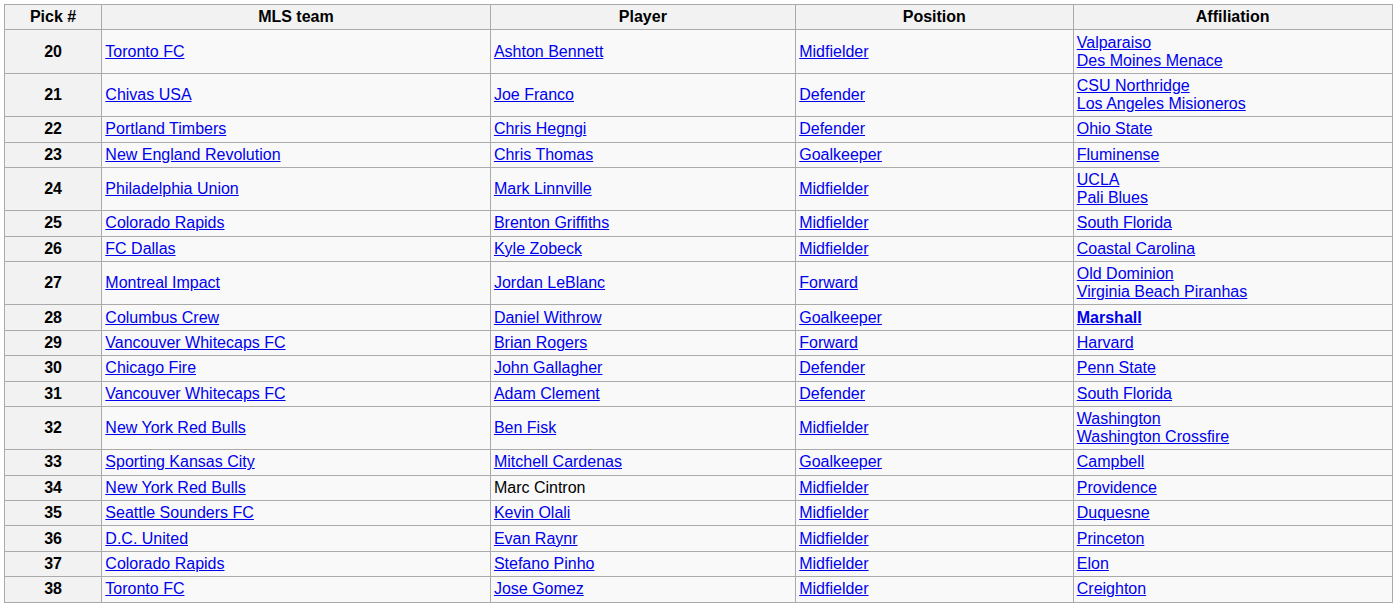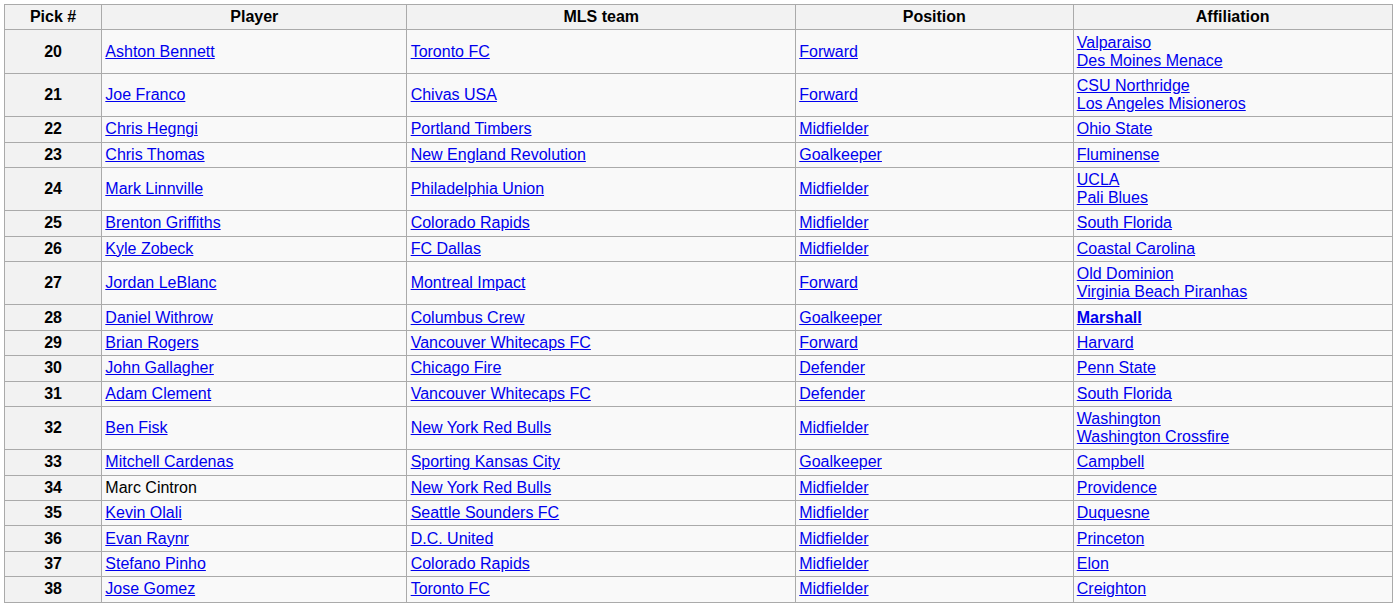 <table class="wikitable sortable" style="width:70%">
 <tr>
 <th width=7%>Pick #</th>
+<th width=22%>Player</th>
 <th width=28%>MLS team</th>
-<th width=22%>Player</th>
 <th width=20%>Position</th>
 <th>Affiliation</th>
 </tr>
 <tr>
 <th>20</th>
+<td> <a href='#'>Ashton Bennett</a></td>
 <td><a href='#'>Toronto FC</a></td>
-<td> <a href='#'>Ashton Bennett</a></td>
-<td><a href='#'>Midfielder</a></td>
+<td><a href='#'>Forward</a></td>
 <td><a href='#'>Valparaiso</a><br><a href='#'>Des Moines Menace</a></td>
 </tr>
 <tr>
 <th>21</th>
+<td> <a href='#'>Joe Franco</a></td>
 <td><a href='#'>Chivas USA</a></td>
-<td> <a href='#'>Joe Franco</a></td>
-<td><a href='#'>Defender</a></td>
+<td><a href='#'>Forward</a></td>
 <td><a href='#'>CSU Northridge</a><br><a href='#'>Los Angeles Misioneros</a></td>
 </tr>
 <tr>
 <th>22</th>
+<td> <a href='#'>Chris Hegngi</a></td>
 <td><a href='#'>Portland Timbers</a></td>
-<td> <a href='#'>Chris Hegngi</a></td>
-<td><a href='#'>Defender</a></td>
+<td><a href='#'>Midfielder</a></td>
 <td><a href='#'>Ohio State</a></td>
 </tr>
 <tr>
 <th>23</th>
+<td> <a href='#'>Chris Thomas</a></td>
 <td><a href='#'>New England Revolution</a></td>
-<td> <a href='#'>Chris Thomas</a></td>
 <td><a href='#'>Goalkeeper</a></td>
 <td><a href='#'>Fluminense</a></td>
 </tr>
 <tr>
 <th>24</th>
+<td> <a href='#'>Mark Linnville</a></td>
 <td><a href='#'>Philadelphia Union</a></td>
-<td> <a href='#'>Mark Linnville</a></td>
 <td><a href='#'>Midfielder</a></td>
 <td><a href='#'>UCLA</a><br><a href='#'>Pali Blues</a></td>
 </tr>
 <tr>
 <th>25</th>
+<td> <a href='#'>Brenton Griffiths</a></td>
 <td><a href='#'>Colorado Rapids</a></td>
-<td> <a href='#'>Brenton Griffiths</a></td>
 <td><a href='#'>Midfielder</a></td>
 <td><a href='#'>South Florida</a></td>
 </tr>
 <tr>
 <th>26</th>
+<td> <a href='#'>Kyle Zobeck</a></td>
 <td><a href='#'>FC Dallas</a></td>
-<td> <a href='#'>Kyle Zobeck</a></td>
 <td><a href='#'>Midfielder</a></td>
 <td><a href='#'>Coastal Carolina</a></td>
 </tr>
 <tr>
 <th>27</th>
+<td> <a href='#'>Jordan LeBlanc</a></td>
 <td><a href='#'>Montreal Impact</a></td>
-<td> <a href='#'>Jordan LeBlanc</a></td>
 <td><a href='#'>Forward</a></td>
 <td><a href='#'>Old Dominion</a><br><a href='#'>Virginia Beach Piranhas</a></td>
 </tr>
 <tr>
 <th>28</th>
+<td> <a href='#'>Daniel Withrow</a></td>
 <td><a href='#'>Columbus Crew</a></td>
-<td> <a href='#'>Daniel Withrow</a></td>
 <td><a href='#'>Goalkeeper</a></td>
 <td><strong><a href='#'>Marshall</a></strong></td>
 </tr>
 <tr>
 <th>29</th>
+<td> <a href='#'>Brian Rogers</a></td>
 <td><a href='#'>Vancouver Whitecaps FC</a></td>
-<td> <a href='#'>Brian Rogers</a></td>
 <td><a href='#'>Forward</a></td>
 <td><a href='#'>Harvard</a></td>
 </tr>
 <tr>
 <th>30</th>
+<td> <a href='#'>John Gallagher</a></td>
 <td><a href='#'>Chicago Fire</a></td>
-<td> <a href='#'>John Gallagher</a></td>
 <td><a href='#'>Defender</a></td>
 <td><a href='#'>Penn State</a></td>
 </tr>
 <tr>
 <th>31</th>
+<td> <a href='#'>Adam Clement</a></td>
 <td><a href='#'>Vancouver Whitecaps FC</a></td>
-<td> <a href='#'>Adam Clement</a></td>
 <td><a href='#'>Defender</a></td>
 <td><a href='#'>South Florida</a></td>
 </tr>
 <tr>
 <th>32</th>
+<td> <a href='#'>Ben Fisk</a></td>
 <td><a href='#'>New York Red Bulls</a></td>
-<td> <a href='#'>Ben Fisk</a></td>
 <td><a href='#'>Midfielder</a></td>
 <td><a href='#'>Washington</a><br><a href='#'>Washington Crossfire</a></td>
 </tr>
 <tr>
 <th>33</th>
+<td> <a href='#'>Mitchell Cardenas</a></td>
 <td><a href='#'>Sporting Kansas City</a></td>
-<td> <a href='#'>Mitchell Cardenas</a></td>
 <td><a href='#'>Goalkeeper</a></td>
 <td><a href='#'>Campbell</a></td>
 </tr>
 <tr>
 <th>34</th>
+<td> Marc Cintron</td>
 <td><a href='#'>New York Red Bulls</a></td>
-<td> Marc Cintron</td>
 <td><a href='#'>Midfielder</a></td>
 <td><a href='#'>Providence</a></td>
 </tr>
 <tr>
 <th>35</th>
+<td> <a href='#'>Kevin Olali</a></td>
 <td><a href='#'>Seattle Sounders FC</a></td>
-<td> <a href='#'>Kevin Olali</a></td>
 <td><a href='#'>Midfielder</a></td>
 <td><a href='#'>Duquesne</a></td>
 </tr>
 <tr>
 <th>36</th>
+<td> <a href='#'>Evan Raynr</a></td>
 <td><a href='#'>D.C. United</a></td>
-<td> <a href='#'>Evan Raynr</a></td>
 <td><a href='#'>Midfielder</a></td>
 <td><a href='#'>Princeton</a></td>
 </tr>
 <tr>
 <th>37</th>
+<td> <a href='#'>Stefano Pinho</a></td>
 <td><a href='#'>Colorado Rapids</a></td>
-<td> <a href='#'>Stefano Pinho</a></td>
 <td><a href='#'>Midfielder</a></td>
 <td><a href='#'>Elon</a></td>
 </tr>
 <tr>
 <th>38</th>
+<td> <a href='#'>Jose Gomez</a></td>
 <td><a href='#'>Toronto FC</a></td>
-<td> <a href='#'>Jose Gomez</a></td>
 <td><a href='#'>Midfielder</a></td>
 <td><a href='#'>Creighton</a></td>
 </tr>
 </table>
